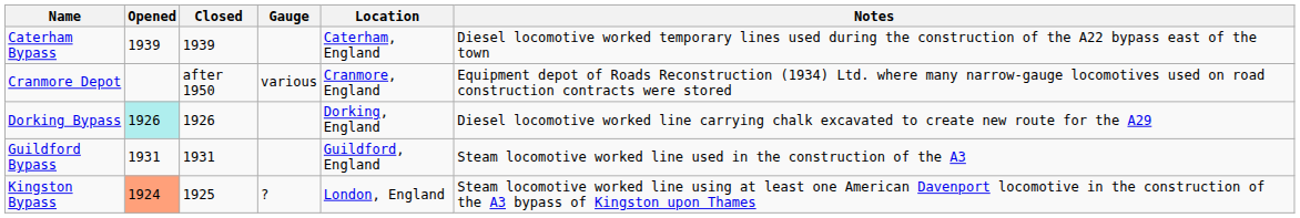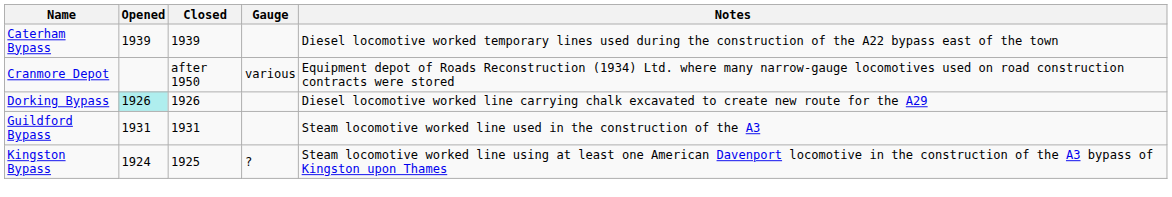 <table class="wikitable">
 <tr>
 <th>Name</th>
 <th>Opened</th>
 <th>Closed</th>
 <th>Gauge</th>
-<th>Location</th>
 <th>Notes</th>
 </tr>
 <tr>
 <td><a href='#'>Caterham Bypass</a></td>
 <td>1939</td>
 <td>1939</td>
 <td></td>
-<td><a href='#'>Caterham</a>, England</td>
 <td>Diesel locomotive worked temporary lines used during the construction of the A22 bypass east of the town</td>
 </tr>
 <tr>
 <td><a href='#'>Cranmore Depot</a></td>
 <td></td>
 <td>after 1950</td>
 <td>various</td>
-<td><a href='#'>Cranmore</a>, England</td>
 <td>Equipment depot of Roads Reconstruction (1934) Ltd. where many narrow-gauge locomotives used on road construction contracts were stored</td>
 </tr>
 <tr>
 <td><a href='#'>Dorking Bypass</a></td>
 <td style="background: paleturquoise;">1926</td>
 <td>1926</td>
 <td></td>
-<td><a href='#'>Dorking</a>, England</td>
 <td>Diesel locomotive worked line carrying chalk excavated to create new route for the <a href='#'>A29</a></td>
 </tr>
 <tr>
 <td><a href='#'>Guildford Bypass</a></td>
 <td>1931</td>
 <td>1931</td>
 <td></td>
-<td><a href='#'>Guildford</a>, England</td>
 <td>Steam locomotive worked line used in the construction of the <a href='#'>A3</a></td>
 </tr>
 <tr>
 <td><a href='#'>Kingston Bypass</a></td>
-<td style="background: lightsalmon;">1924</td>
+<td>1924</td>
 <td>1925</td>
 <td> ?</td>
-<td><a href='#'>London</a>, England</td>
 <td>Steam locomotive worked line using at least one American <a href='#'>Davenport</a> locomotive in the construction of the <a href='#'>A3</a> bypass of <a href='#'>Kingston upon Thames</a></td>
 </tr>
 </table>
